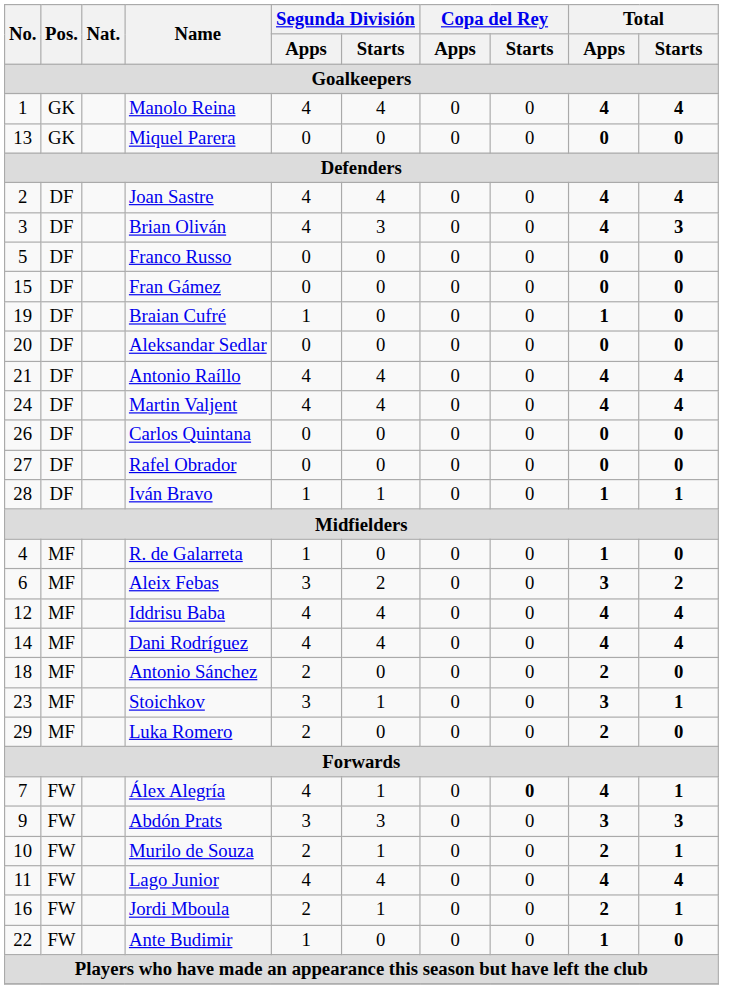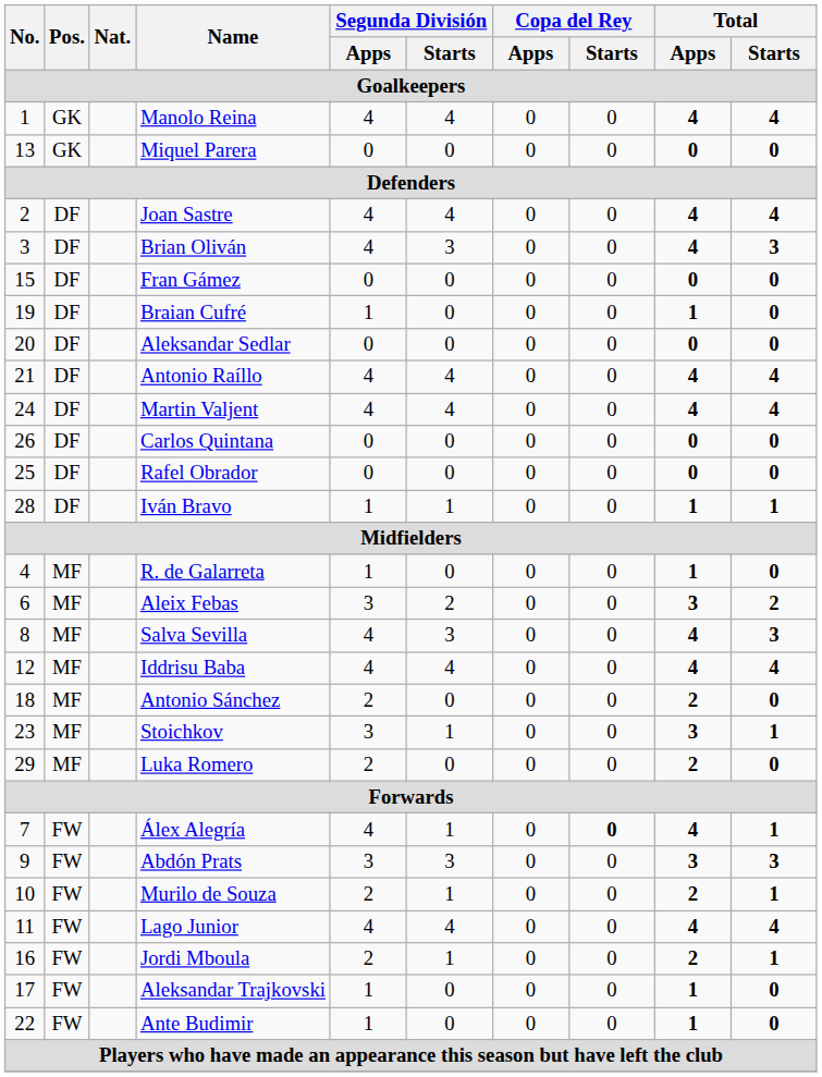 <table class="wikitable sortable" style="text-align:center">
 <tr>
 <th rowspan="2">No.</th>
 <th rowspan="2">Pos.</th>
 <th rowspan="2">Nat.</th>
 <th rowspan="2">Name</th>
 <th colspan="2" width=120><a href='#'>Segunda División</a></th>
 <th colspan="2" width=120><a href='#'>Copa del Rey</a></th>
 <th colspan="2" width=120>Total</th>
 </tr>
 <tr>
 <th>Apps</th>
 <th>Starts</th>
 <th>Apps</th>
 <th>Starts</th>
 <th>Apps</th>
 <th>Starts</th>
 </tr>
 <tr>
 <th colspan="10" style="background:#dcdcdc; text-align:center">Goalkeepers</th>
 </tr>
 <tr>
 <td>1</td>
 <td>GK</td>
 <td></td>
 <td align=left><a href='#'>Manolo Reina</a></td>
 <td>4</td>
 <td>4</td>
 <td>0</td>
 <td>0</td>
 <td><strong>4</strong></td>
 <td><strong>4</strong></td>
 </tr>
 <tr>
 <td>13</td>
 <td>GK</td>
 <td></td>
 <td align=left><a href='#'>Miquel Parera</a></td>
 <td>0</td>
 <td>0</td>
 <td>0</td>
 <td>0</td>
 <td><strong>0</strong></td>
 <td><strong>0</strong></td>
 </tr>
 <tr>
 <th colspan="10" style="background:#dcdcdc; text-align:center">Defenders</th>
 </tr>
 <tr>
 <td>2</td>
 <td>DF</td>
 <td></td>
 <td align=left><a href='#'>Joan Sastre</a></td>
 <td>4</td>
 <td>4</td>
 <td>0</td>
 <td>0</td>
 <td><strong>4</strong></td>
 <td><strong>4</strong></td>
 </tr>
 <tr>
 <td>3</td>
 <td>DF</td>
 <td></td>
 <td align=left><a href='#'>Brian Oliván</a></td>
 <td>4</td>
 <td>3</td>
 <td>0</td>
 <td>0</td>
 <td><strong>4</strong></td>
 <td><strong>3</strong></td>
-</tr>
-<tr>
-<td>5</td>
-<td>DF</td>
-<td></td>
-<td align=left><a href='#'>Franco Russo</a></td>
-<td>0</td>
-<td>0</td>
-<td>0</td>
-<td>0</td>
-<td><strong>0</strong></td>
-<td><strong>0</strong></td>
 </tr>
 <tr>
 <td>15</td>
 <td>DF</td>
 <td></td>
 <td align=left><a href='#'>Fran Gámez</a></td>
 <td>0</td>
 <td>0</td>
 <td>0</td>
 <td>0</td>
 <td><strong>0</strong></td>
 <td><strong>0</strong></td>
 </tr>
 <tr>
 <td>19</td>
 <td>DF</td>
 <td></td>
 <td align=left><a href='#'>Braian Cufré</a></td>
 <td>1</td>
 <td>0</td>
 <td>0</td>
 <td>0</td>
 <td><strong>1</strong></td>
 <td><strong>0</strong></td>
 </tr>
 <tr>
 <td>20</td>
 <td>DF</td>
 <td></td>
 <td align=left><a href='#'>Aleksandar Sedlar</a></td>
 <td>0</td>
 <td>0</td>
 <td>0</td>
 <td>0</td>
 <td><strong>0</strong></td>
 <td><strong>0</strong></td>
 </tr>
 <tr>
 <td>21</td>
 <td>DF</td>
 <td></td>
 <td align=left><a href='#'>Antonio Raíllo</a></td>
 <td>4</td>
 <td>4</td>
 <td>0</td>
 <td>0</td>
 <td><strong>4</strong></td>
 <td><strong>4</strong></td>
 </tr>
 <tr>
 <td>24</td>
 <td>DF</td>
 <td></td>
 <td align=left><a href='#'>Martin Valjent</a></td>
 <td>4</td>
 <td>4</td>
 <td>0</td>
 <td>0</td>
 <td><strong>4</strong></td>
 <td><strong>4</strong></td>
 </tr>
 <tr>
 <td>26</td>
 <td>DF</td>
 <td></td>
 <td align=left><a href='#'>Carlos Quintana</a></td>
 <td>0</td>
 <td>0</td>
 <td>0</td>
 <td>0</td>
 <td><strong>0</strong></td>
 <td><strong>0</strong></td>
 </tr>
 <tr>
-<td>27</td>
+<td>25</td>
 <td>DF</td>
 <td></td>
 <td align=left><a href='#'>Rafel Obrador</a></td>
 <td>0</td>
 <td>0</td>
 <td>0</td>
 <td>0</td>
 <td><strong>0</strong></td>
 <td><strong>0</strong></td>
 </tr>
 <tr>
 <td>28</td>
 <td>DF</td>
 <td></td>
 <td align=left><a href='#'>Iván Bravo</a></td>
 <td>1</td>
 <td>1</td>
 <td>0</td>
 <td>0</td>
 <td><strong>1</strong></td>
 <td><strong>1</strong></td>
 </tr>
 <tr>
 <th colspan="10" style="background:#dcdcdc; text-align:center">Midfielders</th>
 </tr>
 <tr>
 <td>4</td>
 <td>MF</td>
 <td></td>
 <td align=left><a href='#'>R. de Galarreta</a></td>
 <td>1</td>
 <td>0</td>
 <td>0</td>
 <td>0</td>
 <td><strong>1</strong></td>
 <td><strong>0</strong></td>
 </tr>
 <tr>
 <td>6</td>
 <td>MF</td>
 <td></td>
 <td align=left><a href='#'>Aleix Febas</a></td>
 <td>3</td>
 <td>2</td>
 <td>0</td>
 <td>0</td>
 <td><strong>3</strong></td>
 <td><strong>2</strong></td>
 </tr>
 <tr>
+<td>8</td>
+<td>MF</td>
+<td></td>
+<td align=left><a href='#'>Salva Sevilla</a></td>
+<td>4</td>
+<td>3</td>
+<td>0</td>
+<td>0</td>
+<td><strong>4</strong></td>
+<td><strong>3</strong></td>
+</tr>
+<tr>
 <td>12</td>
 <td>MF</td>
 <td></td>
 <td align=left><a href='#'>Iddrisu Baba</a></td>
-<td>4</td>
-<td>4</td>
-<td>0</td>
-<td>0</td>
-<td><strong>4</strong></td>
-<td><strong>4</strong></td>
-</tr>
-<tr>
-<td>14</td>
-<td>MF</td>
-<td></td>
-<td align=left><a href='#'>Dani Rodríguez</a></td>
 <td>4</td>
 <td>4</td>
 <td>0</td>
 <td>0</td>
 <td><strong>4</strong></td>
 <td><strong>4</strong></td>
 </tr>
 <tr>
 <td>18</td>
 <td>MF</td>
 <td></td>
 <td align=left><a href='#'>Antonio Sánchez</a></td>
 <td>2</td>
 <td>0</td>
 <td>0</td>
 <td>0</td>
 <td><strong>2</strong></td>
 <td><strong>0</strong></td>
 </tr>
 <tr>
 <td>23</td>
 <td>MF</td>
 <td></td>
 <td align=left><a href='#'>Stoichkov</a></td>
 <td>3</td>
 <td>1</td>
 <td>0</td>
 <td>0</td>
 <td><strong>3</strong></td>
 <td><strong>1</strong></td>
 </tr>
 <tr>
 <td>29</td>
 <td>MF</td>
 <td></td>
 <td align=left><a href='#'>Luka Romero</a></td>
 <td>2</td>
 <td>0</td>
 <td>0</td>
 <td>0</td>
 <td><strong>2</strong></td>
 <td><strong>0</strong></td>
 </tr>
 <tr>
 <th colspan="10" style="background:#dcdcdc; text-align:center">Forwards</th>
 </tr>
 <tr>
 <td>7</td>
 <td>FW</td>
 <td></td>
 <td align=left><a href='#'>Álex Alegría</a></td>
 <td>4</td>
 <td>1</td>
 <td>0</td>
 <td><strong>0</strong></td>
 <td><strong>4</strong></td>
 <td><strong>1</strong></td>
 </tr>
 <tr>
 <td>9</td>
 <td>FW</td>
 <td></td>
 <td align=left><a href='#'>Abdón Prats</a></td>
 <td>3</td>
 <td>3</td>
 <td>0</td>
 <td>0</td>
 <td><strong>3</strong></td>
 <td><strong>3</strong></td>
 </tr>
 <tr>
 <td>10</td>
 <td>FW</td>
 <td></td>
 <td align=left><a href='#'>Murilo de Souza</a></td>
 <td>2</td>
 <td>1</td>
 <td>0</td>
 <td>0</td>
 <td><strong>2</strong></td>
 <td><strong>1</strong></td>
 </tr>
 <tr>
 <td>11</td>
 <td>FW</td>
 <td></td>
 <td align=left><a href='#'>Lago Junior</a></td>
 <td>4</td>
 <td>4</td>
 <td>0</td>
 <td>0</td>
 <td><strong>4</strong></td>
 <td><strong>4</strong></td>
 </tr>
 <tr>
 <td>16</td>
 <td>FW</td>
 <td></td>
 <td align=left><a href='#'>Jordi Mboula</a></td>
 <td>2</td>
 <td>1</td>
 <td>0</td>
 <td>0</td>
 <td><strong>2</strong></td>
 <td><strong>1</strong></td>
 </tr>
 <tr>
+<td>17</td>
+<td>FW</td>
+<td></td>
+<td align=left><a href='#'>Aleksandar Trajkovski</a></td>
+<td>1</td>
+<td>0</td>
+<td>0</td>
+<td>0</td>
+<td><strong>1</strong></td>
+<td><strong>0</strong></td>
+</tr>
+<tr>
 <td>22</td>
 <td>FW</td>
 <td></td>
 <td align=left><a href='#'>Ante Budimir</a></td>
 <td>1</td>
 <td>0</td>
 <td>0</td>
 <td>0</td>
 <td><strong>1</strong></td>
 <td><strong>0</strong></td>
 </tr>
 <tr>
 <th colspan=10 style=background:#dcdcdc; text-align:center>Players who have made an appearance this season but have left the club</th>
 </tr>
 <tr>
 </tr>
 </table>
